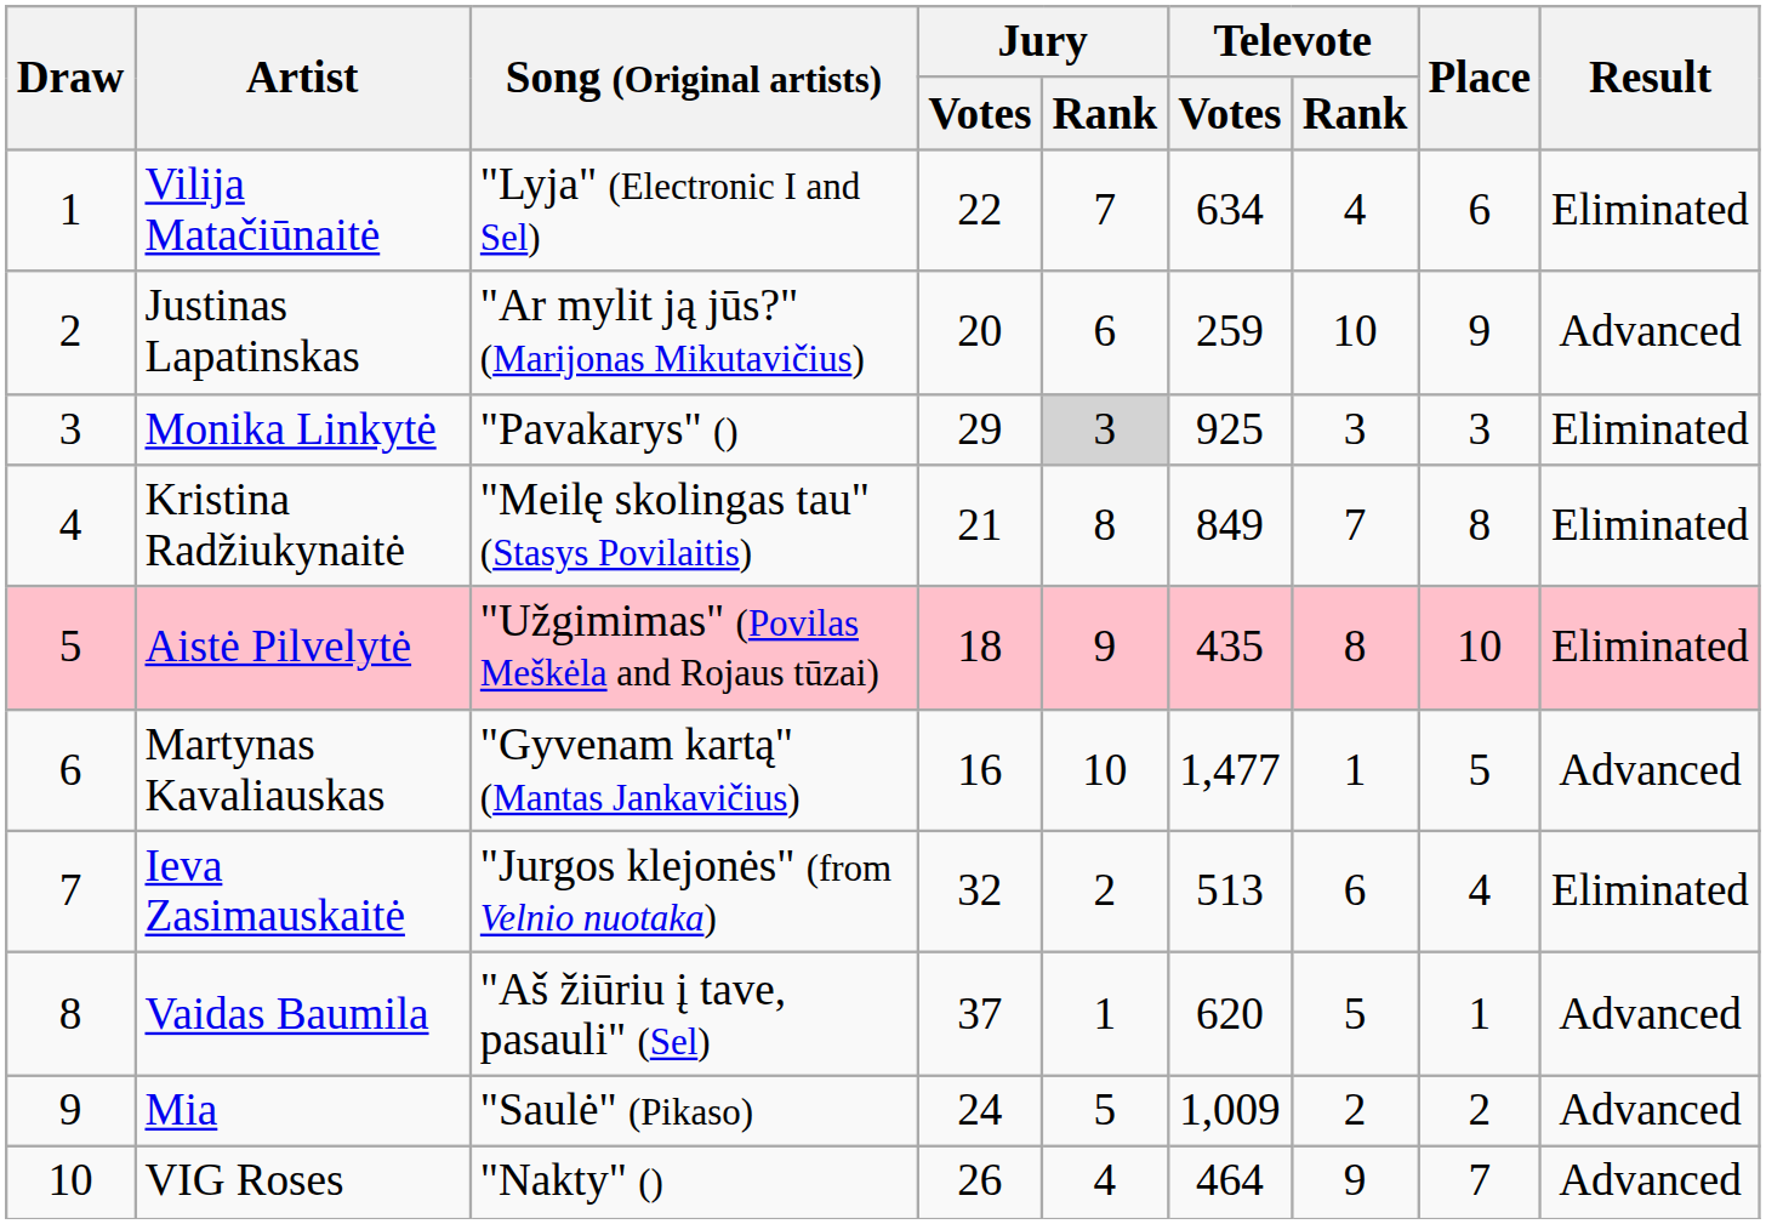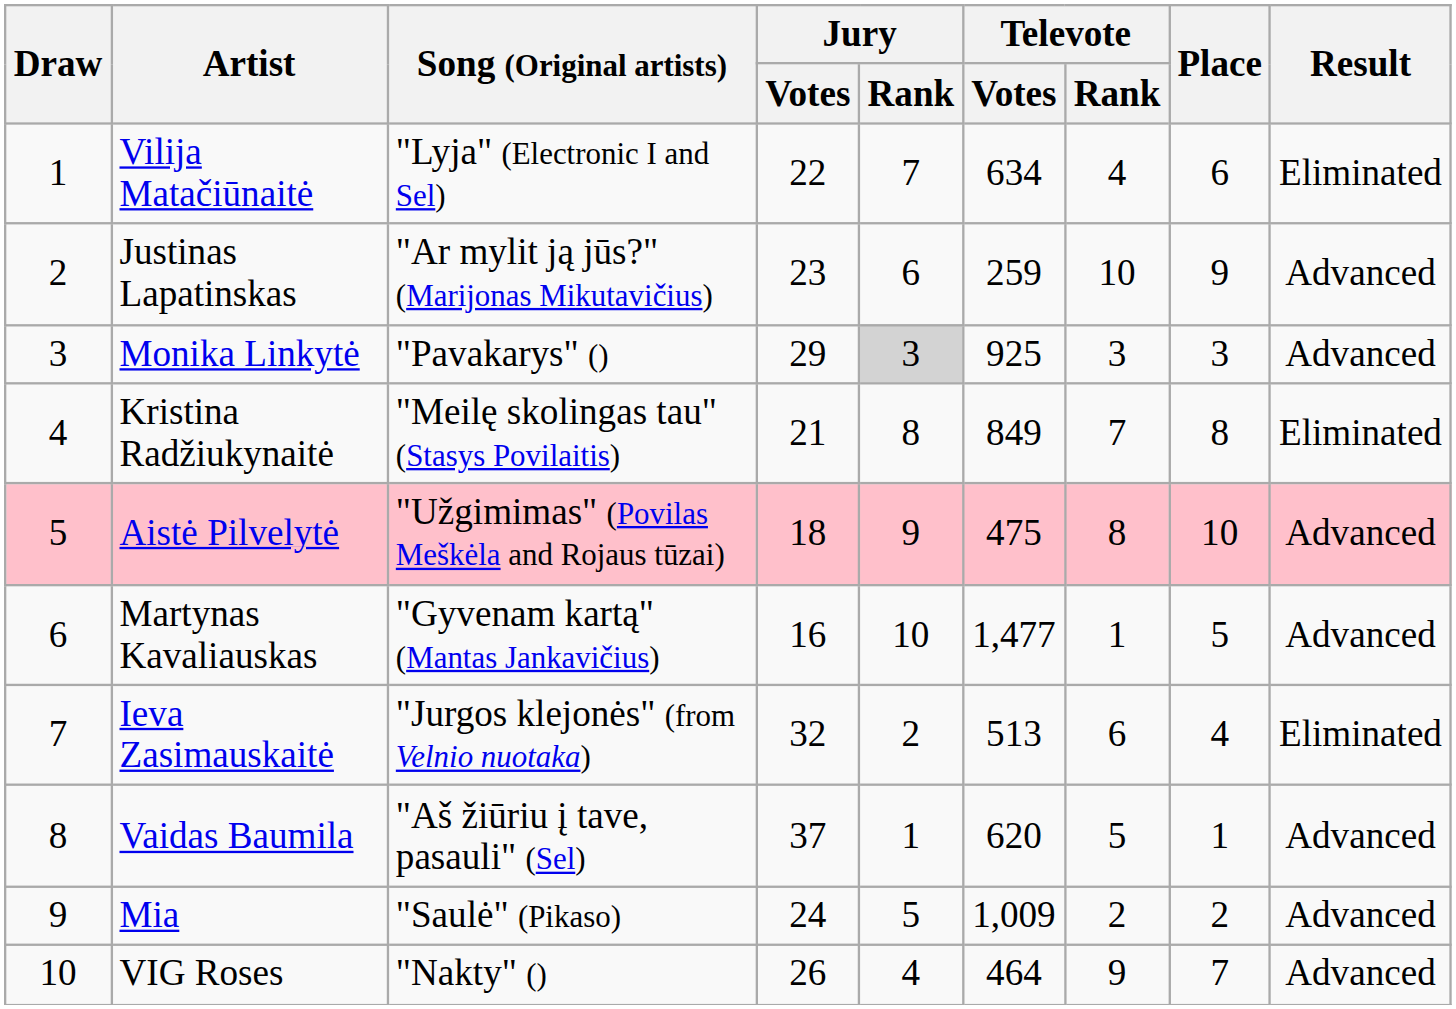 <table class="sortable wikitable" style="margin: 1em auto 1em auto; text-align:center;">
 <tr>
 <th rowspan="2">Draw</th>
 <th rowspan="2">Artist</th>
 <th rowspan="2">Song <small>(Original artists)</small></th>
 <th colspan="2">Jury</th>
 <th colspan="2">Televote</th>
 <th rowspan="2">Place</th>
 <th rowspan="2">Result</th>
 </tr>
 <tr>
 <th>Votes</th>
 <th>Rank</th>
 <th>Votes</th>
 <th>Rank</th>
 </tr>
 <tr>
 <td>1</td>
 <td align="left"><a href='#'>Vilija Matačiūnaitė</a></td>
 <td align="left">"Lyja" <small>(Electronic I and <a href='#'>Sel</a>)</small></td>
 <td>22</td>
 <td>7</td>
 <td>634</td>
 <td>4</td>
 <td>6</td>
 <td>Eliminated</td>
 </tr>
 <tr>
 <td>2</td>
 <td align="left">Justinas Lapatinskas</td>
 <td align="left">"Ar mylit ją jūs?" <small>(<a href='#'>Marijonas Mikutavičius</a>)</small></td>
-<td>20</td>
+<td>23</td>
 <td>6</td>
 <td>259</td>
 <td>10</td>
 <td>9</td>
 <td>Advanced</td>
 </tr>
 <tr>
 <td>3</td>
 <td align="left"><a href='#'>Monika Linkytė</a></td>
 <td align="left">"Pavakarys" <small>()</small></td>
 <td>29</td>
 <td style="background: lightgrey;">3</td>
 <td>925</td>
 <td>3</td>
 <td>3</td>
-<td>Eliminated</td>
+<td>Advanced</td>
 </tr>
 <tr>
 <td>4</td>
 <td align="left">Kristina Radžiukynaitė</td>
 <td align="left">"Meilę skolingas tau" <small>(<a href='#'>Stasys Povilaitis</a>)</small></td>
 <td>21</td>
 <td>8</td>
 <td>849</td>
 <td>7</td>
 <td>8</td>
 <td>Eliminated</td>
 </tr>
 <tr style="background:pink;">
 <td>5</td>
 <td align="left"><a href='#'>Aistė Pilvelytė</a></td>
 <td align="left">"Užgimimas" <small>(<a href='#'>Povilas Meškėla</a> and Rojaus tūzai)</small></td>
 <td>18</td>
 <td>9</td>
-<td>435</td>
+<td>475</td>
 <td>8</td>
 <td>10</td>
-<td>Eliminated</td>
+<td>Advanced</td>
 </tr>
 <tr>
 <td>6</td>
 <td align="left">Martynas Kavaliauskas</td>
 <td align="left">"Gyvenam kartą" <small>(<a href='#'>Mantas Jankavičius</a>)</small></td>
 <td>16</td>
 <td>10</td>
 <td>1,477</td>
 <td>1</td>
 <td>5</td>
 <td>Advanced</td>
 </tr>
 <tr>
 <td>7</td>
 <td align="left"><a href='#'>Ieva Zasimauskaitė</a></td>
 <td align="left">"Jurgos klejonės" <small>(from <em><a href='#'>Velnio nuotaka</a></em>)</small></td>
 <td>32</td>
 <td>2</td>
 <td>513</td>
 <td>6</td>
 <td>4</td>
 <td>Eliminated</td>
 </tr>
 <tr>
 <td>8</td>
 <td align="left"><a href='#'>Vaidas Baumila</a></td>
 <td align="left">"Aš žiūriu į tave, pasauli" <small>(<a href='#'>Sel</a>)</small></td>
 <td>37</td>
 <td>1</td>
 <td>620</td>
 <td>5</td>
 <td>1</td>
 <td>Advanced</td>
 </tr>
 <tr>
 <td>9</td>
 <td align="left"><a href='#'>Mia</a></td>
 <td align="left">"Saulė" <small>(Pikaso)</small></td>
 <td>24</td>
 <td>5</td>
 <td>1,009</td>
 <td>2</td>
 <td>2</td>
 <td>Advanced</td>
 </tr>
 <tr>
 <td>10</td>
 <td align="left">VIG Roses</td>
 <td align="left">"Nakty" <small>()</small></td>
 <td>26</td>
 <td>4</td>
 <td>464</td>
 <td>9</td>
 <td>7</td>
 <td>Advanced</td>
 </tr>
 </table>
